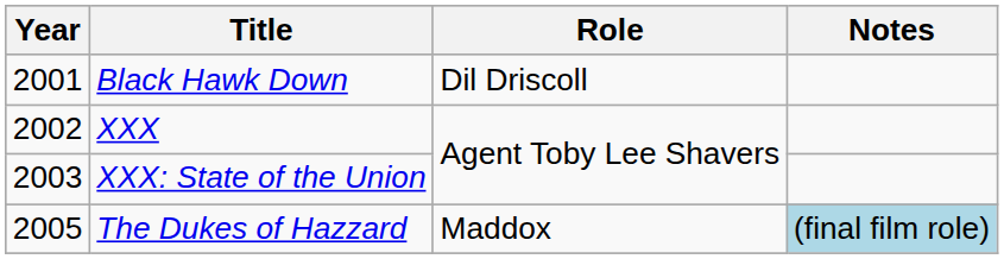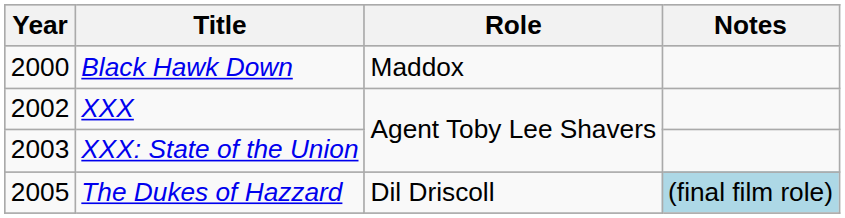 <table class="wikitable">
 <tr>
 <th>Year</th>
 <th>Title</th>
 <th>Role</th>
 <th>Notes</th>
 </tr>
 <tr>
-<td>2001</td>
+<td>2000</td>
 <td><em><a href='#'>Black Hawk Down</a></em></td>
-<td>Dil Driscoll</td>
+<td>Maddox</td>
 <td></td>
 </tr>
 <tr>
 <td>2002</td>
 <td><em><a href='#'>XXX</a></em></td>
 <td rowspan="2">Agent Toby Lee Shavers</td>
 <td></td>
 </tr>
 <tr>
 <td>2003</td>
 <td><em><a href='#'>XXX: State of the Union</a></em></td>
 <td></td>
 </tr>
 <tr>
 <td>2005</td>
 <td><em><a href='#'>The Dukes of Hazzard</a></em></td>
-<td>Maddox</td>
+<td>Dil Driscoll</td>
 <td style="background: lightblue;">(final film role)</td>
 </tr>
 </table>
